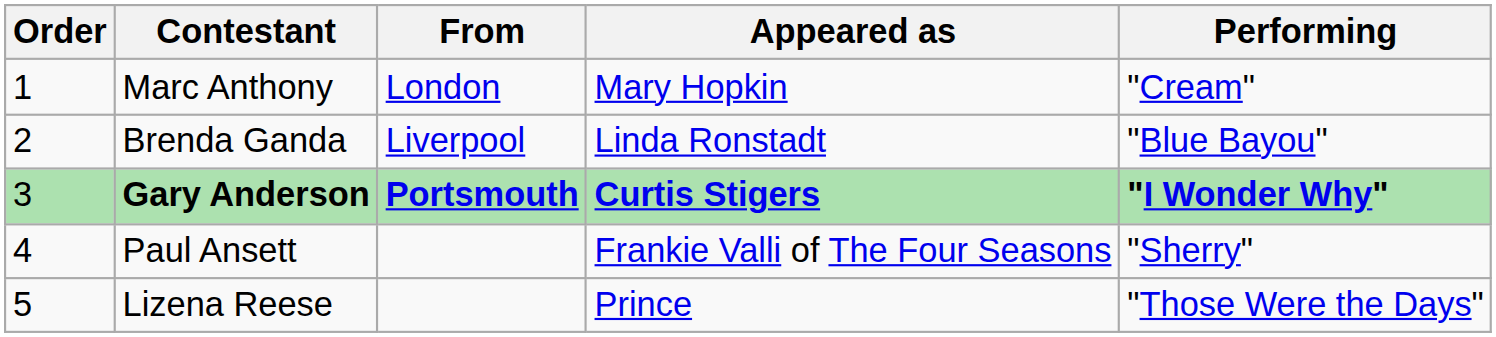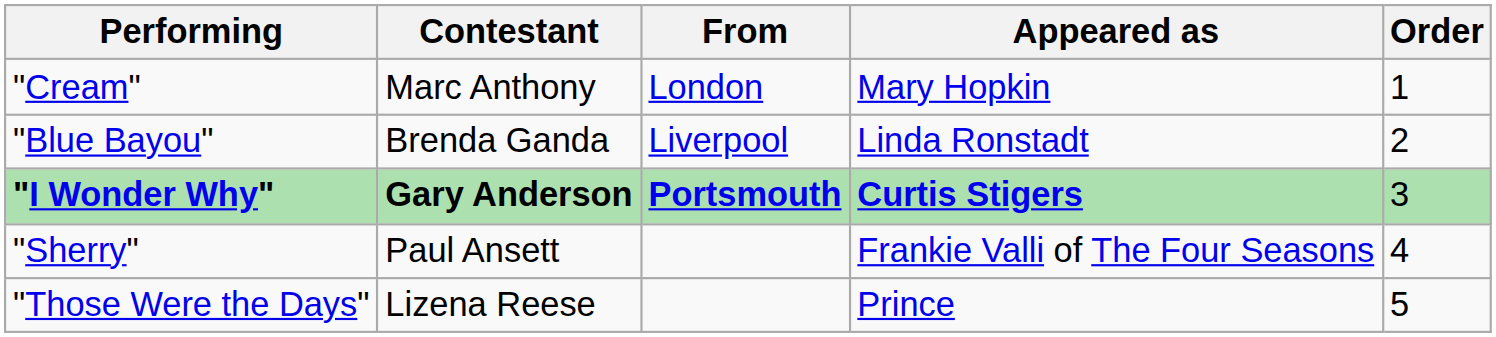 <table class="wikitable">
 <tr>
-<th>Order</th>
+<th>Performing</th>
 <th>Contestant</th>
 <th>From</th>
 <th>Appeared as</th>
-<th>Performing</th>
+<th>Order</th>
 </tr>
 <tr>
-<td>1</td>
+<td>"<a href='#'>Cream</a>"</td>
 <td>Marc Anthony</td>
 <td><a href='#'>London</a></td>
 <td><a href='#'>Mary Hopkin</a></td>
-<td>"<a href='#'>Cream</a>"</td>
+<td>1</td>
 </tr>
 <tr>
-<td>2</td>
+<td>"<a href='#'>Blue Bayou</a>"</td>
 <td>Brenda Ganda</td>
 <td><a href='#'>Liverpool</a></td>
 <td><a href='#'>Linda Ronstadt</a></td>
-<td>"<a href='#'>Blue Bayou</a>"</td>
+<td>2</td>
 </tr>
 <tr style="background:#ACE1AF;">
-<td>3</td>
+<td><strong>"<a href='#'>I Wonder Why</a>"</strong></td>
 <td><strong>Gary Anderson</strong></td>
 <td><strong><a href='#'>Portsmouth</a></strong></td>
 <td><strong><a href='#'>Curtis Stigers</a></strong></td>
-<td><strong>"<a href='#'>I Wonder Why</a>"</strong></td>
+<td>3</td>
 </tr>
 <tr>
-<td>4</td>
+<td>"<a href='#'>Sherry</a>"</td>
 <td>Paul Ansett</td>
 <td></td>
 <td><a href='#'>Frankie Valli</a> of <a href='#'>The Four Seasons</a></td>
-<td>"<a href='#'>Sherry</a>"</td>
+<td>4</td>
 </tr>
 <tr>
-<td>5</td>
+<td>"<a href='#'>Those Were the Days</a>"</td>
 <td>Lizena Reese</td>
 <td></td>
 <td><a href='#'>Prince</a></td>
-<td>"<a href='#'>Those Were the Days</a>"</td>
+<td>5</td>
 </tr>
 </table>
